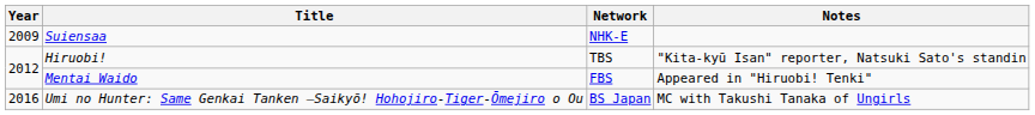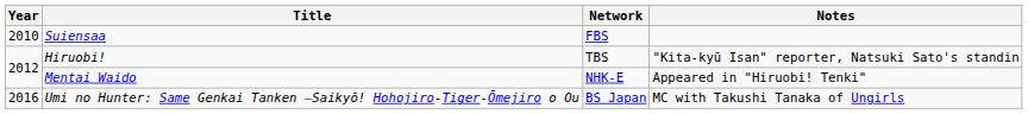 <table class="wikitable">
 <tr>
 <th>Year</th>
 <th>Title</th>
 <th>Network</th>
 <th>Notes</th>
 </tr>
 <tr>
-<td>2009</td>
+<td>2010</td>
 <td><em><a href='#'>Suiensaa</a></em></td>
-<td><a href='#'>NHK-E</a></td>
+<td><a href='#'>FBS</a></td>
 <td></td>
 </tr>
 <tr>
 <td rowspan="2">2012</td>
 <td><em>Hiruobi!</em></td>
 <td>TBS</td>
 <td>"Kita-kyū Isan" reporter, Natsuki Sato's standin</td>
 </tr>
 <tr>
 <td><em><a href='#'>Mentai Waido</a></em></td>
-<td><a href='#'>FBS</a></td>
+<td><a href='#'>NHK-E</a></td>
 <td>Appeared in "Hiruobi! Tenki"</td>
 </tr>
 <tr>
 <td>2016</td>
 <td><em>Umi no Hunter: <a href='#'>Same</a> Genkai Tanken –Saikyō! <a href='#'>Hohojiro</a>-<a href='#'>Tiger</a>-<a href='#'>Ōmejiro</a> o Ou</em></td>
 <td><a href='#'>BS Japan</a></td>
 <td>MC with Takushi Tanaka of <a href='#'>Ungirls</a></td>
 </tr>
 </table>
